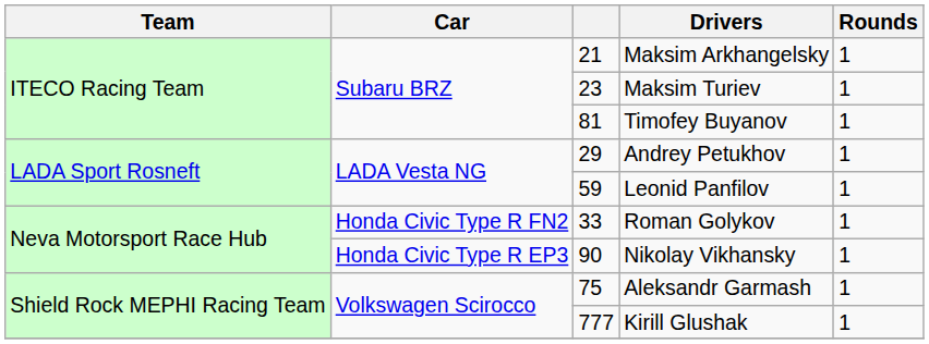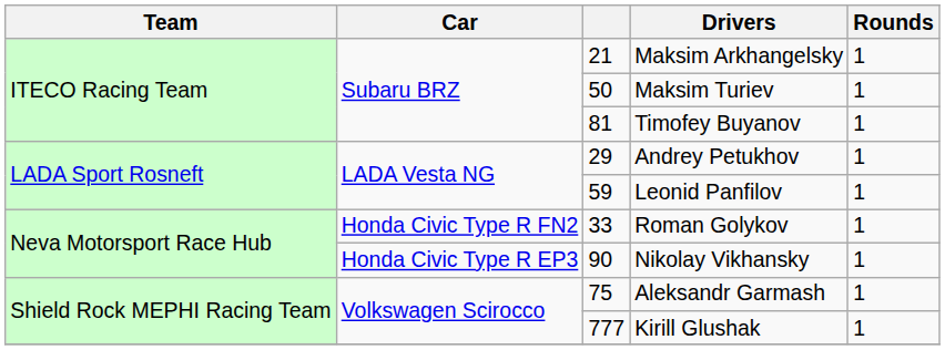 <table class="wikitable" style="font-size: 85%">
 <tr>
 <th>Team</th>
 <th>Car</th>
 <th></th>
 <th>Drivers</th>
 <th>Rounds</th>
 </tr>
 <tr>
 <td rowspan=3 style="background:#ccffcc;"> ITECO Racing Team</td>
 <td rowspan=3><a href='#'>Subaru BRZ</a></td>
 <td>21</td>
 <td> Maksim Arkhangelsky</td>
 <td>1</td>
 </tr>
 <tr>
-<td>23</td>
+<td>50</td>
 <td> Maksim Turiev</td>
 <td>1</td>
 </tr>
 <tr>
 <td>81</td>
 <td> Timofey Buyanov</td>
 <td>1</td>
 </tr>
 <tr>
 <td rowspan=2 style="background:#ccffcc;"> <a href='#'>LADA Sport Rosneft</a></td>
 <td rowspan=2><a href='#'>LADA Vesta NG</a></td>
 <td>29</td>
 <td> Andrey Petukhov</td>
 <td>1</td>
 </tr>
 <tr>
 <td>59</td>
 <td> Leonid Panfilov</td>
 <td>1</td>
 </tr>
 <tr>
 <td rowspan=2 style="background:#ccffcc;"> Neva Motorsport Race Hub</td>
 <td><a href='#'>Honda Civic Type R FN2</a></td>
 <td>33</td>
 <td> Roman Golykov</td>
 <td>1</td>
 </tr>
 <tr>
 <td><a href='#'>Honda Civic Type R EP3</a></td>
 <td>90</td>
 <td> Nikolay Vikhansky</td>
 <td>1</td>
 </tr>
 <tr>
 <td rowspan=2 style="background:#ccffcc;"> Shield Rock MEPHI Racing Team</td>
 <td rowspan=2><a href='#'>Volkswagen Scirocco</a></td>
 <td>75</td>
 <td> Aleksandr Garmash</td>
 <td>1</td>
 </tr>
 <tr>
 <td>777</td>
 <td> Kirill Glushak</td>
 <td>1</td>
 </tr>
 <tr>
 </tr>
 </table>
